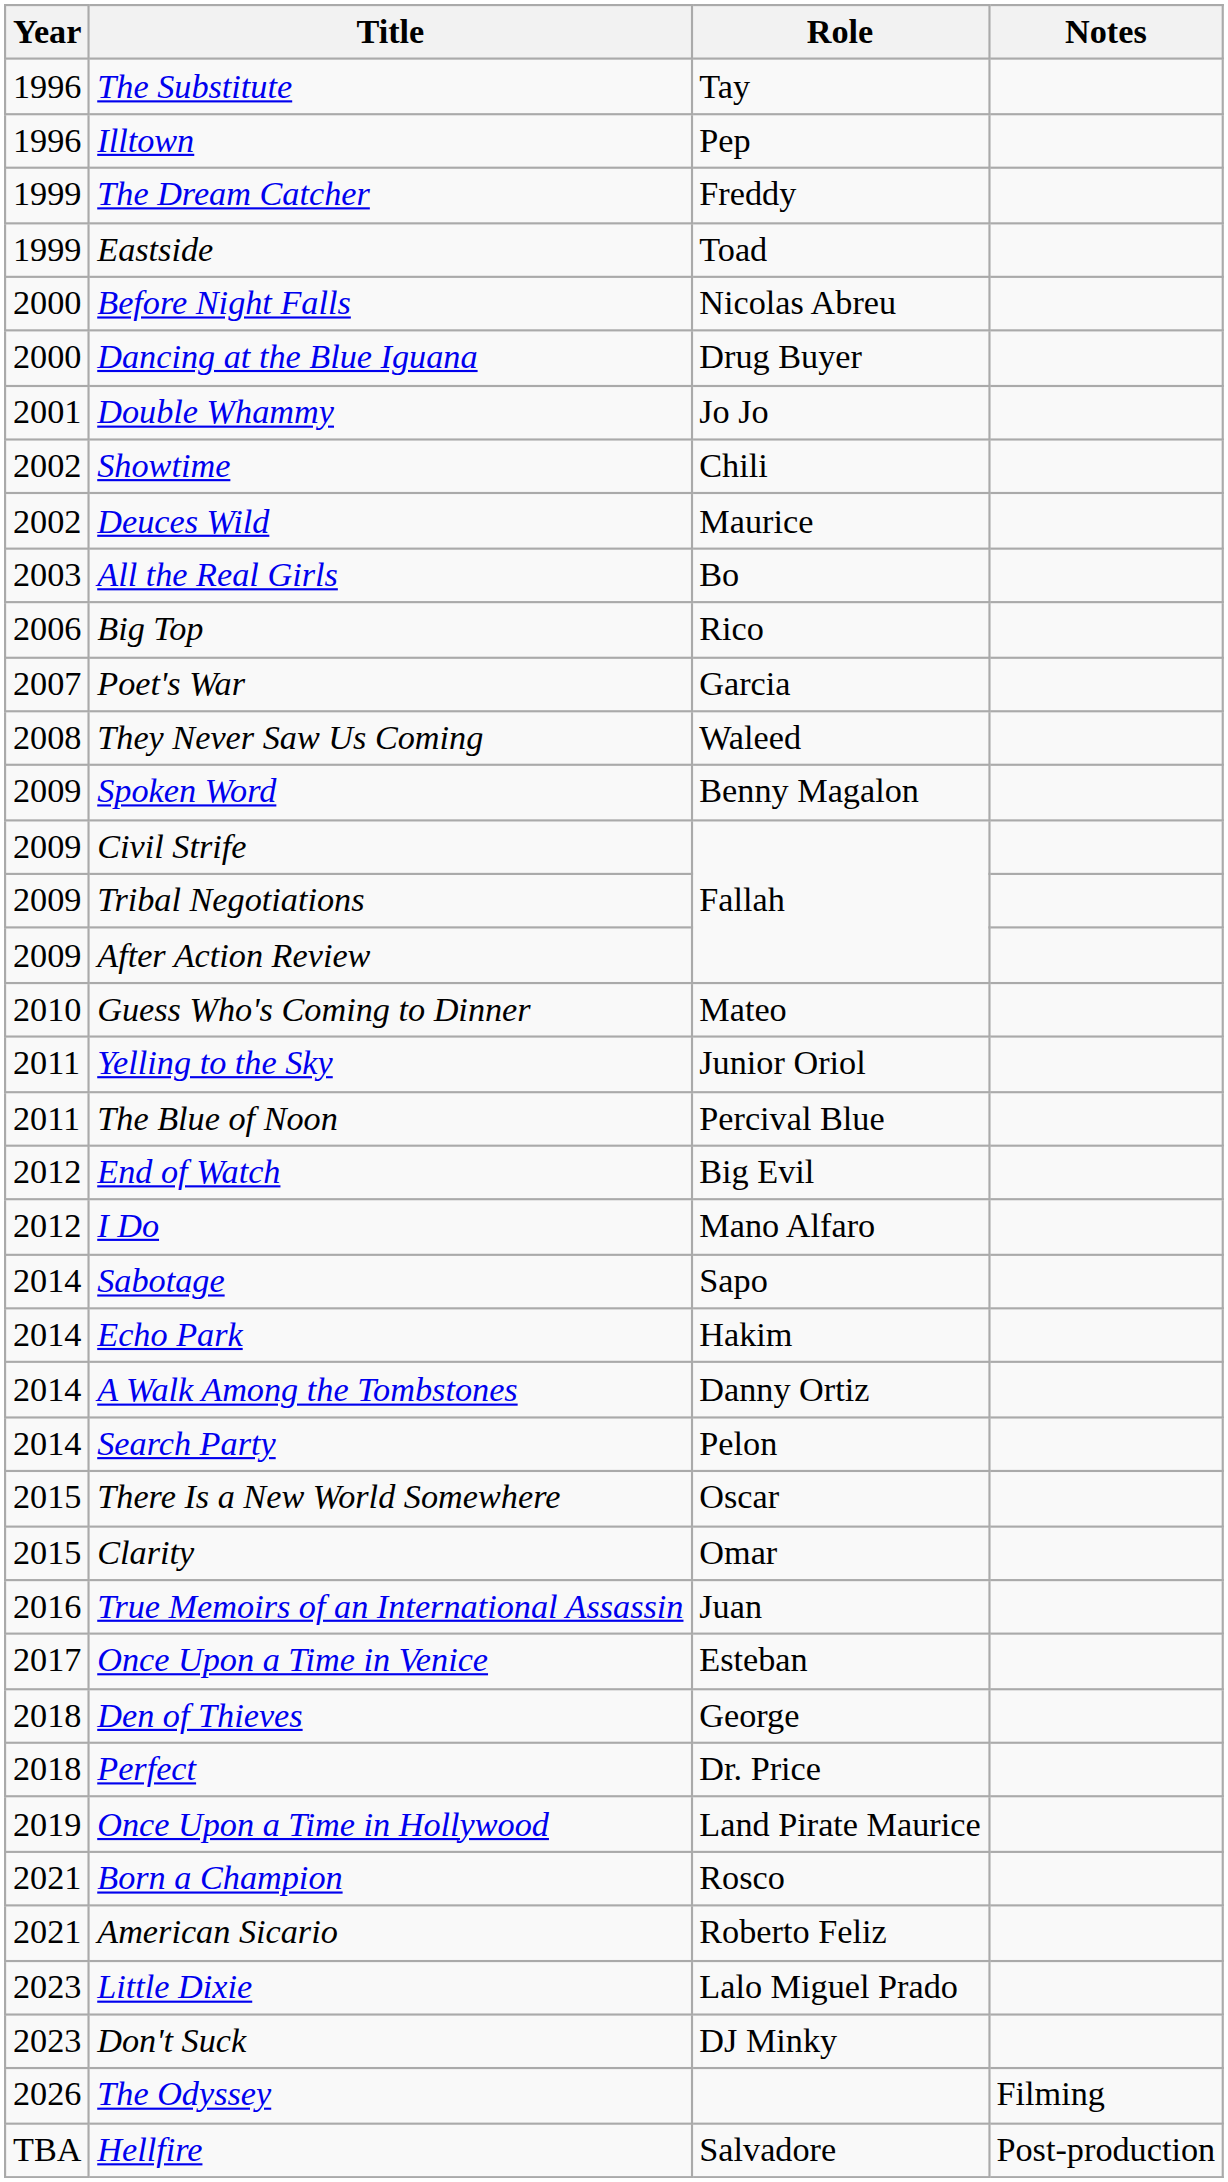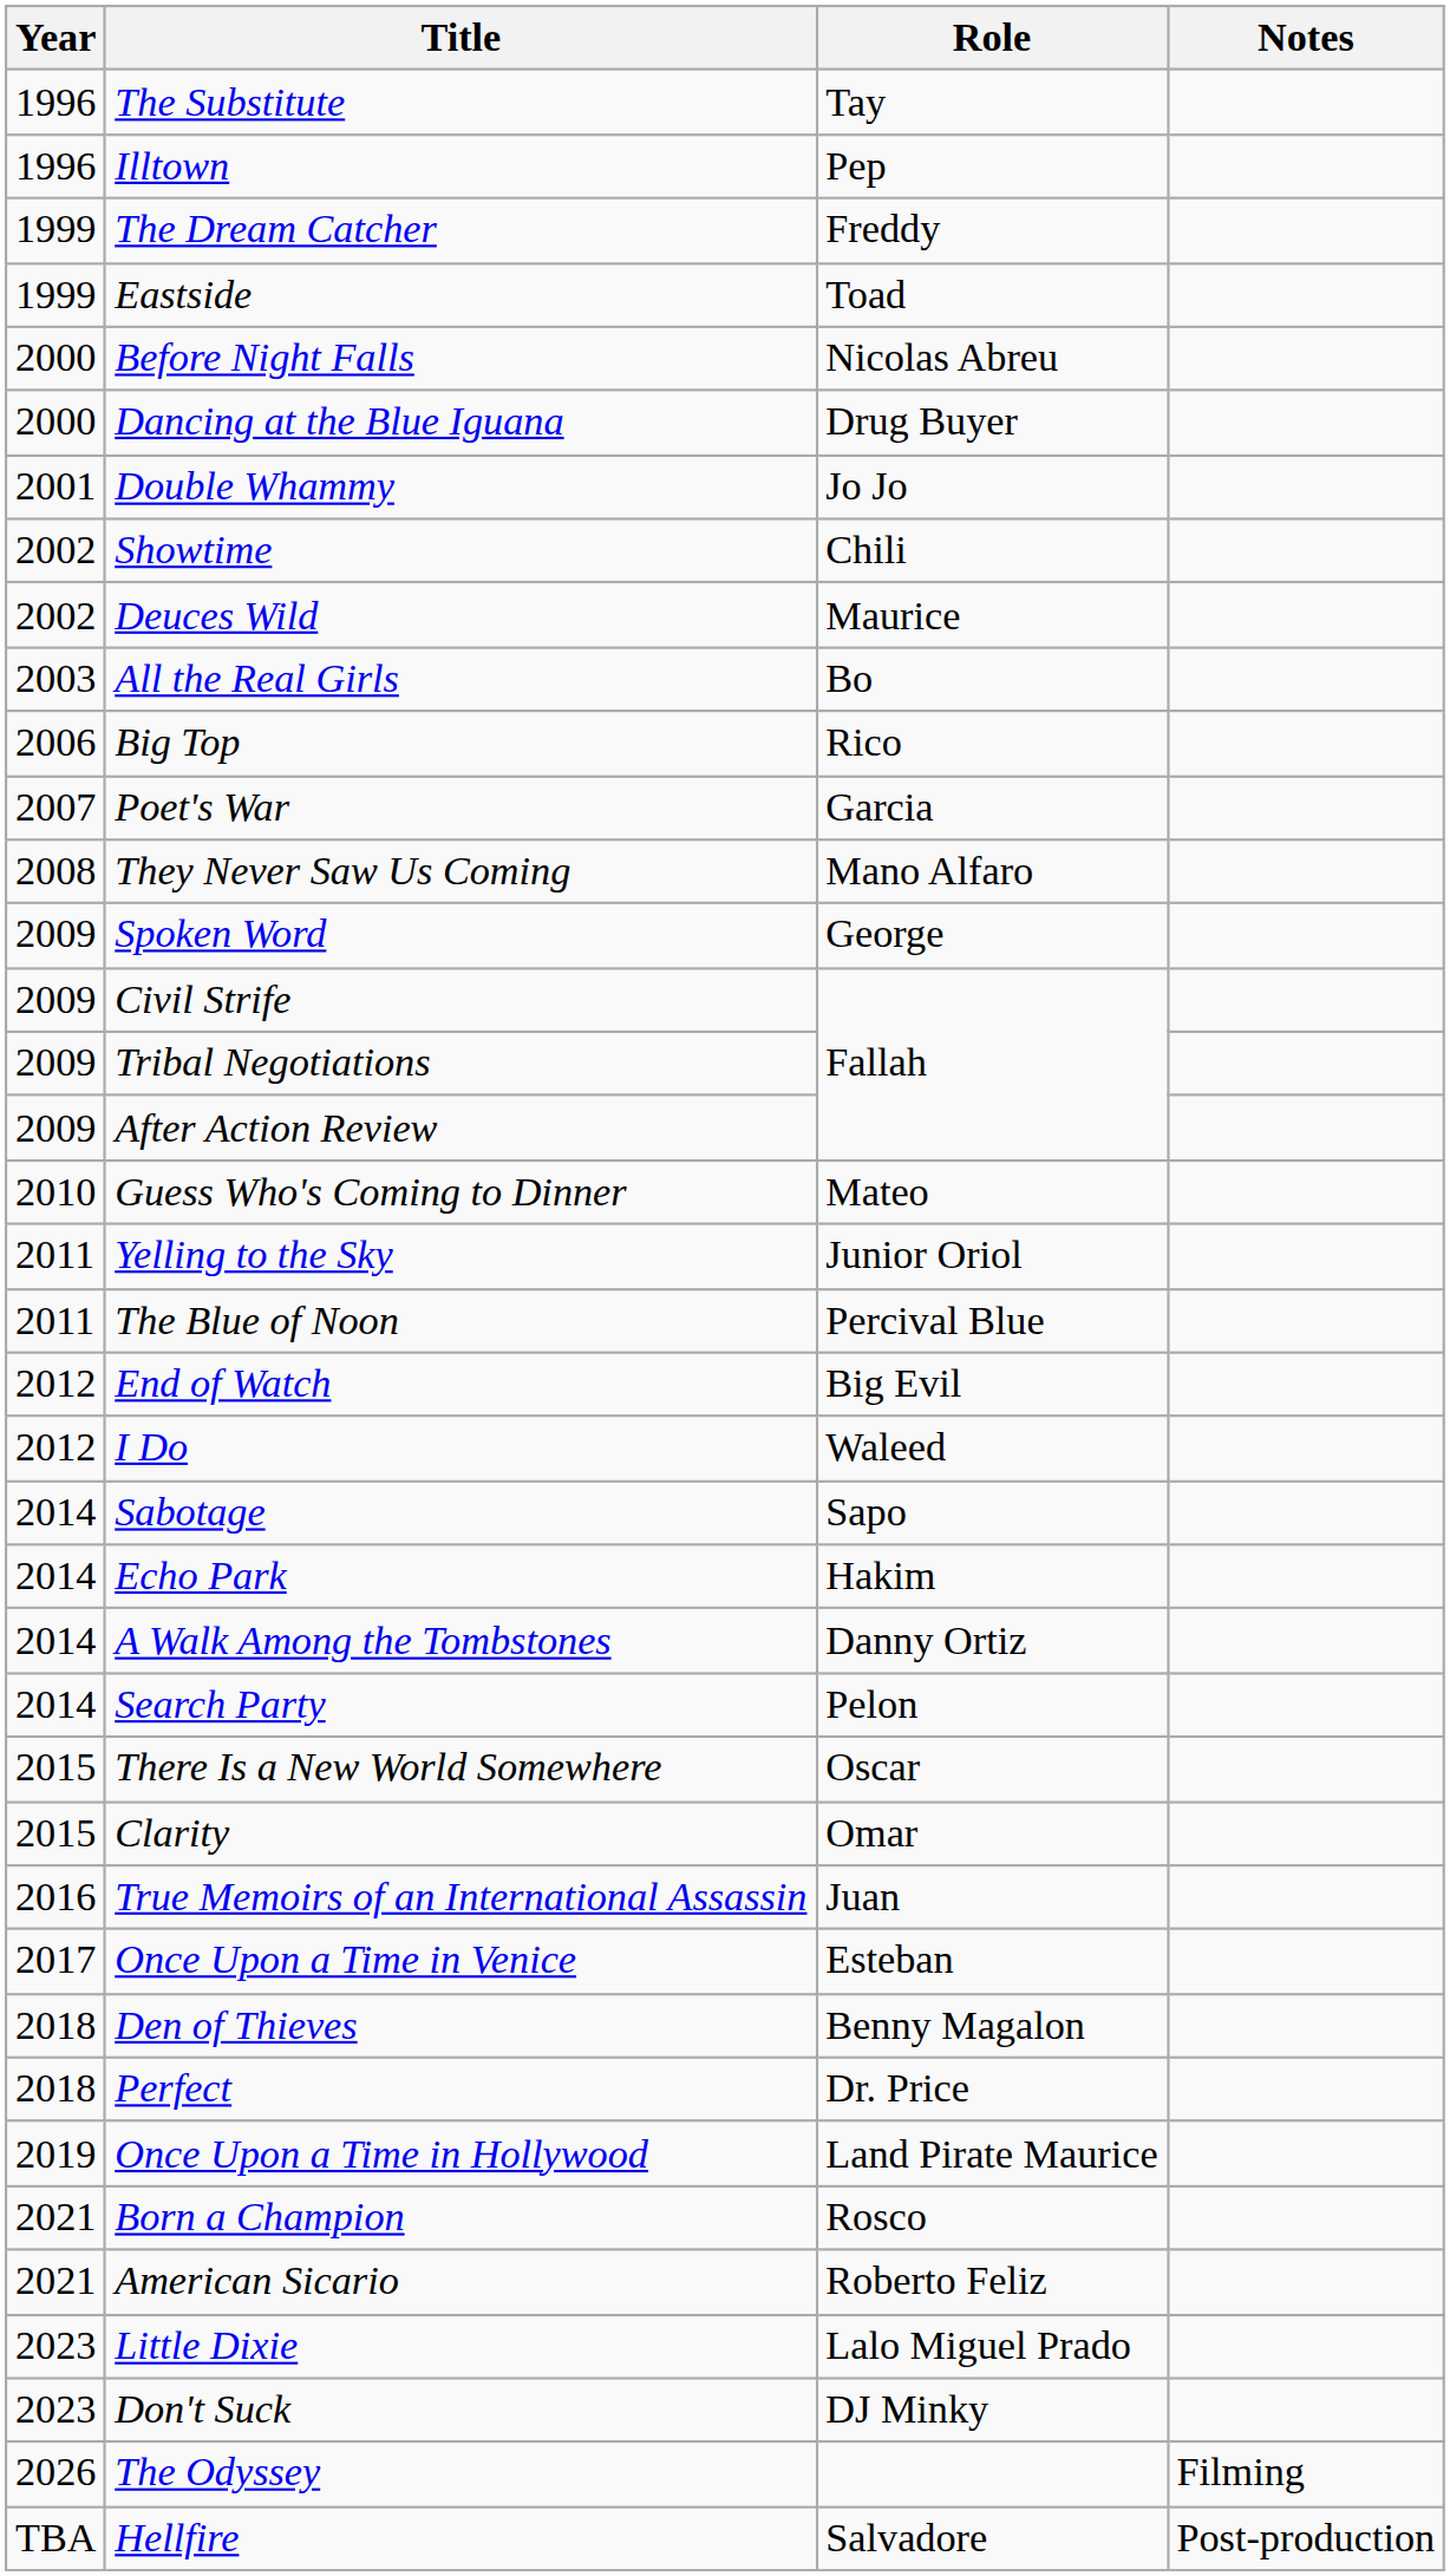 <table class="wikitable sortable">
 <tr>
 <th>Year</th>
 <th>Title</th>
 <th>Role</th>
 <th>Notes</th>
 </tr>
 <tr>
 <td>1996</td>
 <td><em><a href='#'>The Substitute</a></em></td>
 <td>Tay</td>
 <td></td>
 </tr>
 <tr>
 <td>1996</td>
 <td><em><a href='#'>Illtown</a></em></td>
 <td>Pep</td>
 <td></td>
 </tr>
 <tr>
 <td>1999</td>
 <td><em><a href='#'>The Dream Catcher</a></em></td>
 <td>Freddy</td>
 <td></td>
 </tr>
 <tr>
 <td>1999</td>
 <td><em>Eastside</em></td>
 <td>Toad</td>
 <td></td>
 </tr>
 <tr>
 <td>2000</td>
 <td><a href='#'><em>Before Night Falls</em></a></td>
 <td>Nicolas Abreu</td>
 <td></td>
 </tr>
 <tr>
 <td>2000</td>
 <td><em><a href='#'>Dancing at the Blue Iguana</a></em></td>
 <td>Drug Buyer</td>
 <td></td>
 </tr>
 <tr>
 <td>2001</td>
 <td><a href='#'><em>Double Whammy</em></a></td>
 <td>Jo Jo</td>
 <td></td>
 </tr>
 <tr>
 <td>2002</td>
 <td><a href='#'><em>Showtime</em></a></td>
 <td>Chili</td>
 <td></td>
 </tr>
 <tr>
 <td>2002</td>
 <td><em><a href='#'>Deuces Wild</a></em></td>
 <td>Maurice</td>
 <td></td>
 </tr>
 <tr>
 <td>2003</td>
 <td><em><a href='#'>All the Real Girls</a></em></td>
 <td>Bo</td>
 <td></td>
 </tr>
 <tr>
 <td>2006</td>
 <td><em>Big Top</em></td>
 <td>Rico</td>
 <td></td>
 </tr>
 <tr>
 <td>2007</td>
 <td><em>Poet's War</em></td>
 <td>Garcia</td>
 <td></td>
 </tr>
 <tr>
 <td>2008</td>
 <td><em>They Never Saw Us Coming</em></td>
-<td>Waleed</td>
+<td>Mano Alfaro</td>
 <td></td>
 </tr>
 <tr>
 <td>2009</td>
 <td><a href='#'><em>Spoken Word</em></a></td>
-<td>Benny Magalon</td>
+<td>George</td>
 <td></td>
 </tr>
 <tr>
 <td>2009</td>
 <td><em>Civil Strife</em></td>
 <td rowspan="3">Fallah</td>
 <td></td>
 </tr>
 <tr>
 <td>2009</td>
 <td><em>Tribal Negotiations</em></td>
 <td></td>
 </tr>
 <tr>
 <td>2009</td>
 <td><em>After Action Review</em></td>
 <td></td>
 </tr>
 <tr>
 <td>2010</td>
 <td><em>Guess Who's Coming to Dinner</em></td>
 <td>Mateo</td>
 <td></td>
 </tr>
 <tr>
 <td>2011</td>
 <td><em><a href='#'>Yelling to the Sky</a></em></td>
 <td>Junior Oriol</td>
 <td></td>
 </tr>
 <tr>
 <td>2011</td>
 <td><em>The Blue of Noon</em></td>
 <td>Percival Blue</td>
 <td></td>
 </tr>
 <tr>
 <td>2012</td>
 <td><em><a href='#'>End of Watch</a></em></td>
 <td>Big Evil</td>
 <td></td>
 </tr>
 <tr>
 <td>2012</td>
 <td><a href='#'><em>I Do</em></a></td>
-<td>Mano Alfaro</td>
+<td>Waleed</td>
 <td></td>
 </tr>
 <tr>
 <td>2014</td>
 <td><a href='#'><em>Sabotage</em></a></td>
 <td>Sapo</td>
 <td></td>
 </tr>
 <tr>
 <td>2014</td>
 <td><a href='#'><em>Echo Park</em></a></td>
 <td>Hakim</td>
 <td></td>
 </tr>
 <tr>
 <td>2014</td>
 <td><a href='#'><em>A Walk Among the Tombstones</em></a></td>
 <td>Danny Ortiz</td>
 <td></td>
 </tr>
 <tr>
 <td>2014</td>
 <td><a href='#'><em>Search Party</em></a></td>
 <td>Pelon</td>
 <td></td>
 </tr>
 <tr>
 <td>2015</td>
 <td><em>There Is a New World Somewhere</em></td>
 <td>Oscar</td>
 <td></td>
 </tr>
 <tr>
 <td>2015</td>
 <td><em>Clarity</em></td>
 <td>Omar</td>
 <td></td>
 </tr>
 <tr>
 <td>2016</td>
 <td><em><a href='#'>True Memoirs of an International Assassin</a></em></td>
 <td>Juan</td>
 <td></td>
 </tr>
 <tr>
 <td>2017</td>
 <td><em><a href='#'>Once Upon a Time in Venice</a></em></td>
 <td>Esteban</td>
 <td></td>
 </tr>
 <tr>
 <td>2018</td>
 <td><a href='#'><em>Den of Thieves</em></a></td>
-<td>George</td>
+<td>Benny Magalon</td>
 <td></td>
 </tr>
 <tr>
 <td>2018</td>
 <td><a href='#'><em>Perfect</em></a></td>
 <td>Dr. Price</td>
 <td></td>
 </tr>
 <tr>
 <td>2019</td>
 <td><em><a href='#'>Once Upon a Time in Hollywood</a></em></td>
 <td>Land Pirate Maurice</td>
 <td></td>
 </tr>
 <tr>
 <td>2021</td>
 <td><em><a href='#'>Born a Champion</a></em></td>
 <td>Rosco</td>
 <td></td>
 </tr>
 <tr>
 <td>2021</td>
 <td><em>American Sicario</em></td>
 <td>Roberto Feliz</td>
 <td></td>
 </tr>
 <tr>
 <td>2023</td>
 <td><em><a href='#'>Little Dixie</a></em></td>
 <td>Lalo Miguel Prado</td>
 <td></td>
 </tr>
 <tr>
 <td>2023</td>
 <td><em>Don't Suck</em></td>
 <td>DJ Minky</td>
 <td></td>
 </tr>
 <tr>
 <td>2026</td>
 <td><em><a href='#'>The Odyssey</a></em></td>
 <td></td>
 <td>Filming</td>
 </tr>
 <tr>
 <td>TBA</td>
 <td><em><a href='#'>Hellfire</a></em></td>
 <td>Salvadore</td>
 <td>Post-production</td>
 </tr>
 </table>
